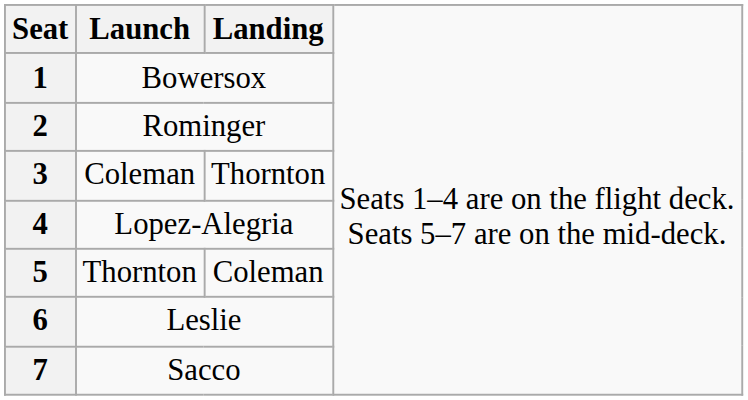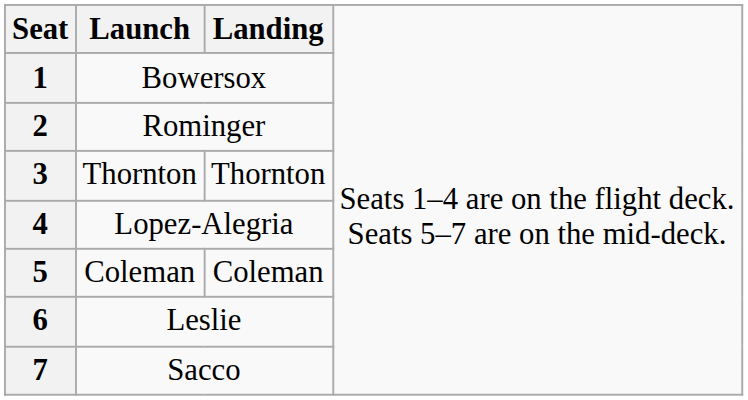 <table class="wikitable" style="text-align:center">
 <tr>
 <th>Seat</th>
 <th>Launch</th>
 <th>Landing</th>
 <td rowspan=8><br>Seats 1–4 are on the flight deck.<br>Seats 5–7 are on the mid-deck.</td>
 </tr>
 <tr>
 <th>1</th>
 <td colspan=2>Bowersox</td>
 </tr>
 <tr>
 <th>2</th>
 <td colspan=2>Rominger</td>
 </tr>
 <tr>
 <th>3</th>
-<td>Coleman</td>
+<td>Thornton</td>
 <td>Thornton</td>
 </tr>
 <tr>
 <th>4</th>
 <td colspan=2>Lopez-Alegria</td>
 </tr>
 <tr>
 <th>5</th>
-<td>Thornton</td>
+<td>Coleman</td>
 <td>Coleman</td>
 </tr>
 <tr>
 <th>6</th>
 <td colspan=2>Leslie</td>
 </tr>
 <tr>
 <th>7</th>
 <td colspan=2>Sacco</td>
 </tr>
 </table>
